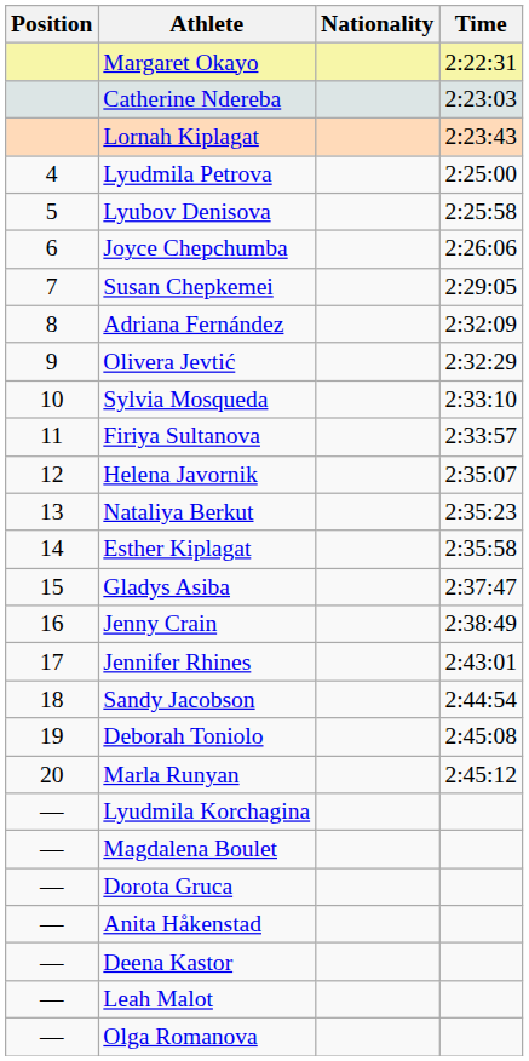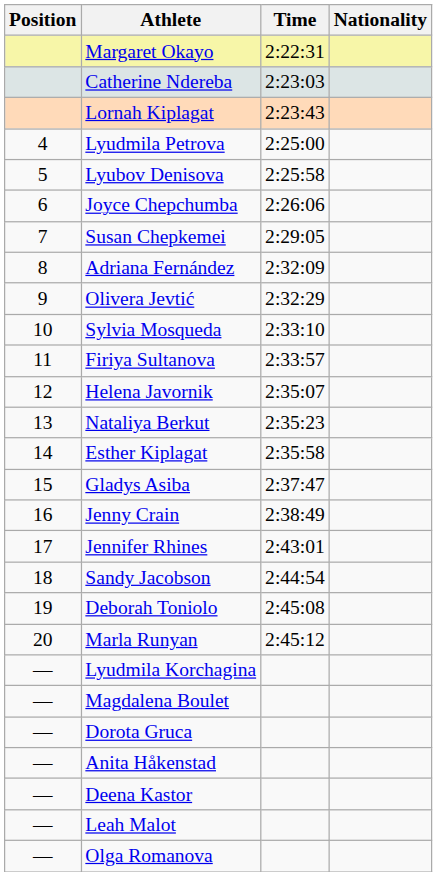 <table class="wikitable sortable">
 <tr>
 <th>Position</th>
 <th>Athlete</th>
+<th>Time</th>
 <th>Nationality</th>
-<th>Time</th>
 </tr>
 <tr bgcolor=#F7F6A8>
 <td align=center></td>
 <td><a href='#'>Margaret Okayo</a></td>
+<td>2:22:31</td>
 <td></td>
-<td>2:22:31</td>
 </tr>
 <tr bgcolor=#DCE5E5>
 <td align=center></td>
 <td><a href='#'>Catherine Ndereba</a></td>
+<td>2:23:03</td>
 <td></td>
-<td>2:23:03</td>
 </tr>
 <tr bgcolor=#FFDAB9>
 <td align=center></td>
 <td><a href='#'>Lornah Kiplagat</a></td>
+<td>2:23:43</td>
 <td></td>
-<td>2:23:43</td>
 </tr>
 <tr>
 <td align=center>4</td>
 <td><a href='#'>Lyudmila Petrova</a></td>
+<td>2:25:00</td>
 <td></td>
-<td>2:25:00</td>
 </tr>
 <tr>
 <td align=center>5</td>
 <td><a href='#'>Lyubov Denisova</a></td>
+<td>2:25:58</td>
 <td></td>
-<td>2:25:58</td>
 </tr>
 <tr>
 <td align=center>6</td>
 <td><a href='#'>Joyce Chepchumba</a></td>
+<td>2:26:06</td>
 <td></td>
-<td>2:26:06</td>
 </tr>
 <tr>
 <td align=center>7</td>
 <td><a href='#'>Susan Chepkemei</a></td>
+<td>2:29:05</td>
 <td></td>
-<td>2:29:05</td>
 </tr>
 <tr>
 <td align=center>8</td>
 <td><a href='#'>Adriana Fernández</a></td>
+<td>2:32:09</td>
 <td></td>
-<td>2:32:09</td>
 </tr>
 <tr>
 <td align=center>9</td>
 <td><a href='#'>Olivera Jevtić</a></td>
+<td>2:32:29</td>
 <td></td>
-<td>2:32:29</td>
 </tr>
 <tr>
 <td align=center>10</td>
 <td><a href='#'>Sylvia Mosqueda</a></td>
+<td>2:33:10</td>
 <td></td>
-<td>2:33:10</td>
 </tr>
 <tr>
 <td align=center>11</td>
 <td><a href='#'>Firiya Sultanova</a></td>
+<td>2:33:57</td>
 <td></td>
-<td>2:33:57</td>
 </tr>
 <tr>
 <td align=center>12</td>
 <td><a href='#'>Helena Javornik</a></td>
+<td>2:35:07</td>
 <td></td>
-<td>2:35:07</td>
 </tr>
 <tr>
 <td align=center>13</td>
 <td><a href='#'>Nataliya Berkut</a></td>
+<td>2:35:23</td>
 <td></td>
-<td>2:35:23</td>
 </tr>
 <tr>
 <td align=center>14</td>
 <td><a href='#'>Esther Kiplagat</a></td>
+<td>2:35:58</td>
 <td></td>
-<td>2:35:58</td>
 </tr>
 <tr>
 <td align=center>15</td>
 <td><a href='#'>Gladys Asiba</a></td>
+<td>2:37:47</td>
 <td></td>
-<td>2:37:47</td>
 </tr>
 <tr>
 <td align=center>16</td>
 <td><a href='#'>Jenny Crain</a></td>
+<td>2:38:49</td>
 <td></td>
-<td>2:38:49</td>
 </tr>
 <tr>
 <td align=center>17</td>
 <td><a href='#'>Jennifer Rhines</a></td>
+<td>2:43:01</td>
 <td></td>
-<td>2:43:01</td>
 </tr>
 <tr>
 <td align=center>18</td>
 <td><a href='#'>Sandy Jacobson</a></td>
+<td>2:44:54</td>
 <td></td>
-<td>2:44:54</td>
 </tr>
 <tr>
 <td align=center>19</td>
 <td><a href='#'>Deborah Toniolo</a></td>
+<td>2:45:08</td>
 <td></td>
-<td>2:45:08</td>
 </tr>
 <tr>
 <td align=center>20</td>
 <td><a href='#'>Marla Runyan</a></td>
+<td>2:45:12</td>
 <td></td>
-<td>2:45:12</td>
 </tr>
 <tr>
 <td align=center>—</td>
 <td><a href='#'>Lyudmila Korchagina</a></td>
 <td></td>
 <td></td>
 </tr>
 <tr>
 <td align=center>—</td>
 <td><a href='#'>Magdalena Boulet</a></td>
 <td></td>
 <td></td>
 </tr>
 <tr>
 <td align=center>—</td>
 <td><a href='#'>Dorota Gruca</a></td>
 <td></td>
 <td></td>
 </tr>
 <tr>
 <td align=center>—</td>
 <td><a href='#'>Anita Håkenstad</a></td>
 <td></td>
 <td></td>
 </tr>
 <tr>
 <td align=center>—</td>
 <td><a href='#'>Deena Kastor</a></td>
 <td></td>
 <td></td>
 </tr>
 <tr>
 <td align=center>—</td>
 <td><a href='#'>Leah Malot</a></td>
 <td></td>
 <td></td>
 </tr>
 <tr>
 <td align=center>—</td>
 <td><a href='#'>Olga Romanova</a></td>
 <td></td>
 <td></td>
 </tr>
 </table>
